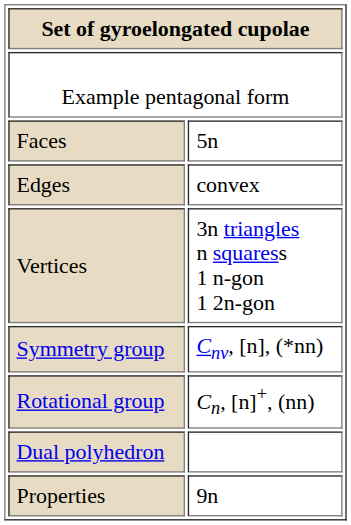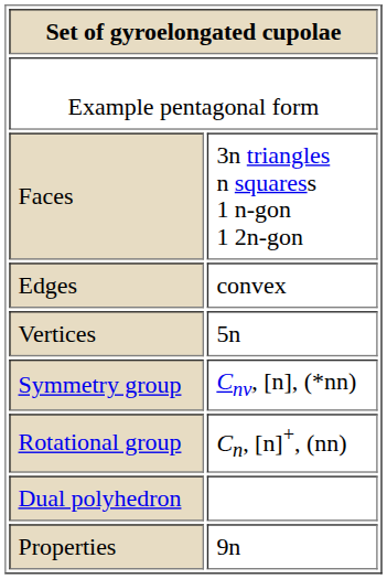 <table border="1" bgcolor="#ffffff" cellpadding="5" align="right" style="margin-left:10px" width="250">
 <tr>
 <th bgcolor=#e7dcc3 colspan=2>Set of gyroelongated cupolae</th>
 </tr>
 <tr>
 <td align=center colspan=2><br>Example pentagonal form</td>
 </tr>
 <tr>
 <td bgcolor=#e7dcc3>Faces</td>
-<td>5n</td>
+<td>3n <a href='#'>triangles</a><br>n <a href='#'>squares</a>s<br> 1 n-gon<br>1 2n-gon</td>
 </tr>
 <tr>
 <td bgcolor=#e7dcc3>Edges</td>
 <td>convex</td>
 </tr>
 <tr>
 <td bgcolor=#e7dcc3>Vertices</td>
-<td>3n <a href='#'>triangles</a><br>n <a href='#'>squares</a>s<br> 1 n-gon<br>1 2n-gon</td>
+<td>5n</td>
 </tr>
 <tr>
 <td bgcolor=#e7dcc3><a href='#'>Symmetry group</a></td>
 <td><a href='#'><em>C</em><sub><em>nv</em></sub></a>, [n], (*nn)</td>
 </tr>
 <tr>
 <td bgcolor=#e7dcc3><a href='#'>Rotational group</a></td>
 <td><em>C</em><sub><em>n</em></sub>, [n]<sup>+</sup>, (nn)</td>
 </tr>
 <tr>
 <td bgcolor=#e7dcc3><a href='#'>Dual polyhedron</a></td>
 <td></td>
 </tr>
 <tr>
 <td bgcolor=#e7dcc3>Properties</td>
 <td>9n</td>
 </tr>
 </table>
